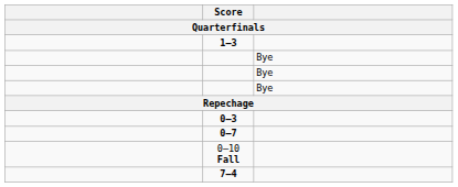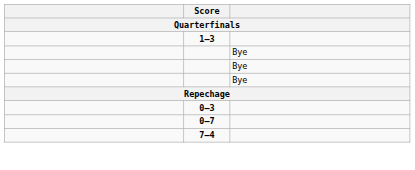 <table class="wikitable" style="text-align: left;">
 <tr>
 <th align="right" width="270"></th>
 <th width="65">Score</th>
 <th align="left" width="270"></th>
 </tr>
 <tr>
 <th colspan="3">Quarterfinals</th>
 </tr>
 <tr>
 <td></td>
 <td align=center><strong>1–3</strong></td>
 <td><strong></strong></td>
 </tr>
 <tr>
 <td><strong></strong></td>
 <td align="center"></td>
 <td>Bye</td>
 </tr>
 <tr>
 <td><strong></strong></td>
 <td align="center"></td>
 <td>Bye</td>
 </tr>
 <tr>
 <td><strong></strong></td>
 <td align="center"></td>
 <td>Bye</td>
 </tr>
 <tr>
 <th colspan="3">Repechage</th>
 </tr>
 <tr>
 <td></td>
 <td align=center><strong>0–3</strong></td>
 <td><strong></strong></td>
 </tr>
 <tr>
 <td></td>
 <td align=center><strong>0–7</strong></td>
 <td><strong></strong></td>
 </tr>
 <tr>
-<td></td>
-<td align=center>0–10 <strong>Fall</strong></td>
-<td><strong></strong></td>
-</tr>
-<tr>
 <td><strong></strong></td>
 <td align=center><strong>7–4</strong></td>
 <td></td>
 </tr>
 </table>
